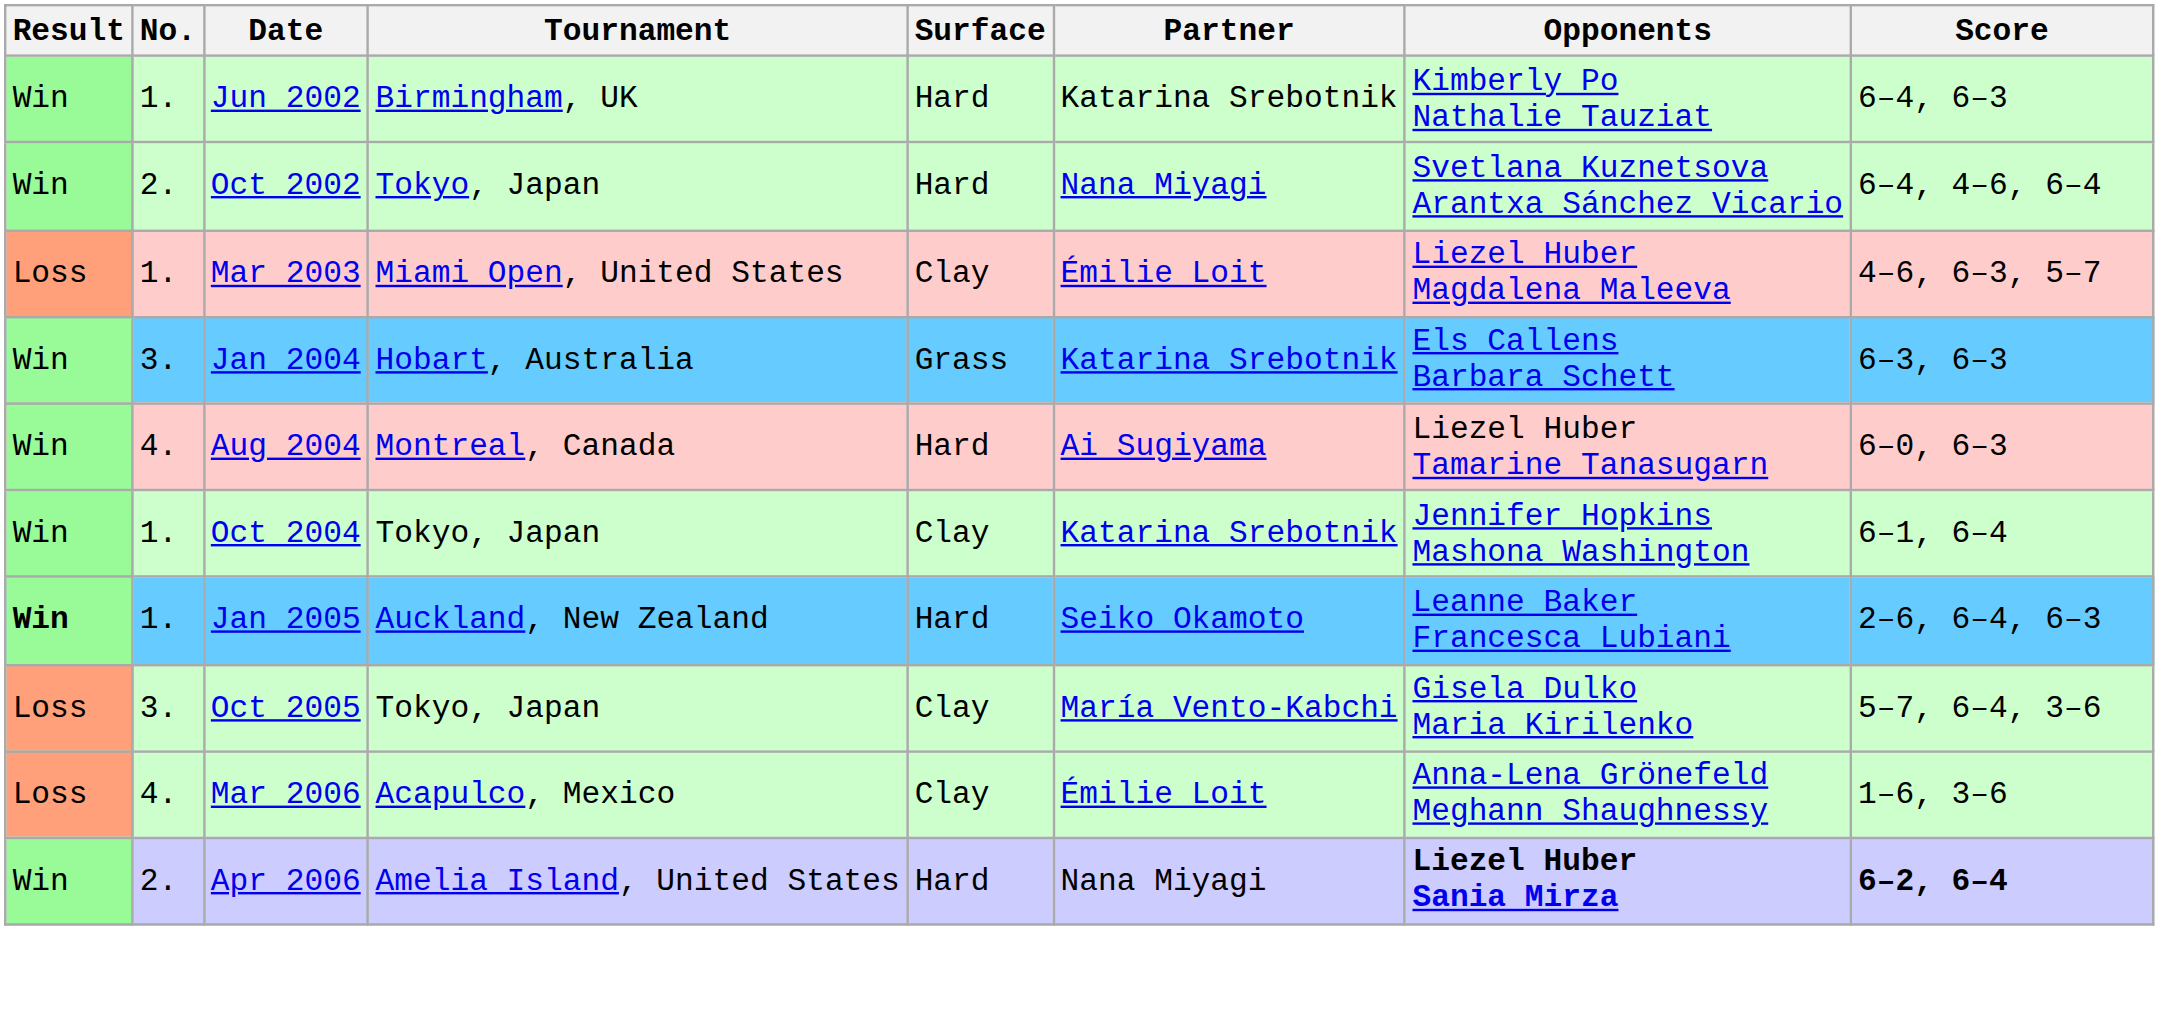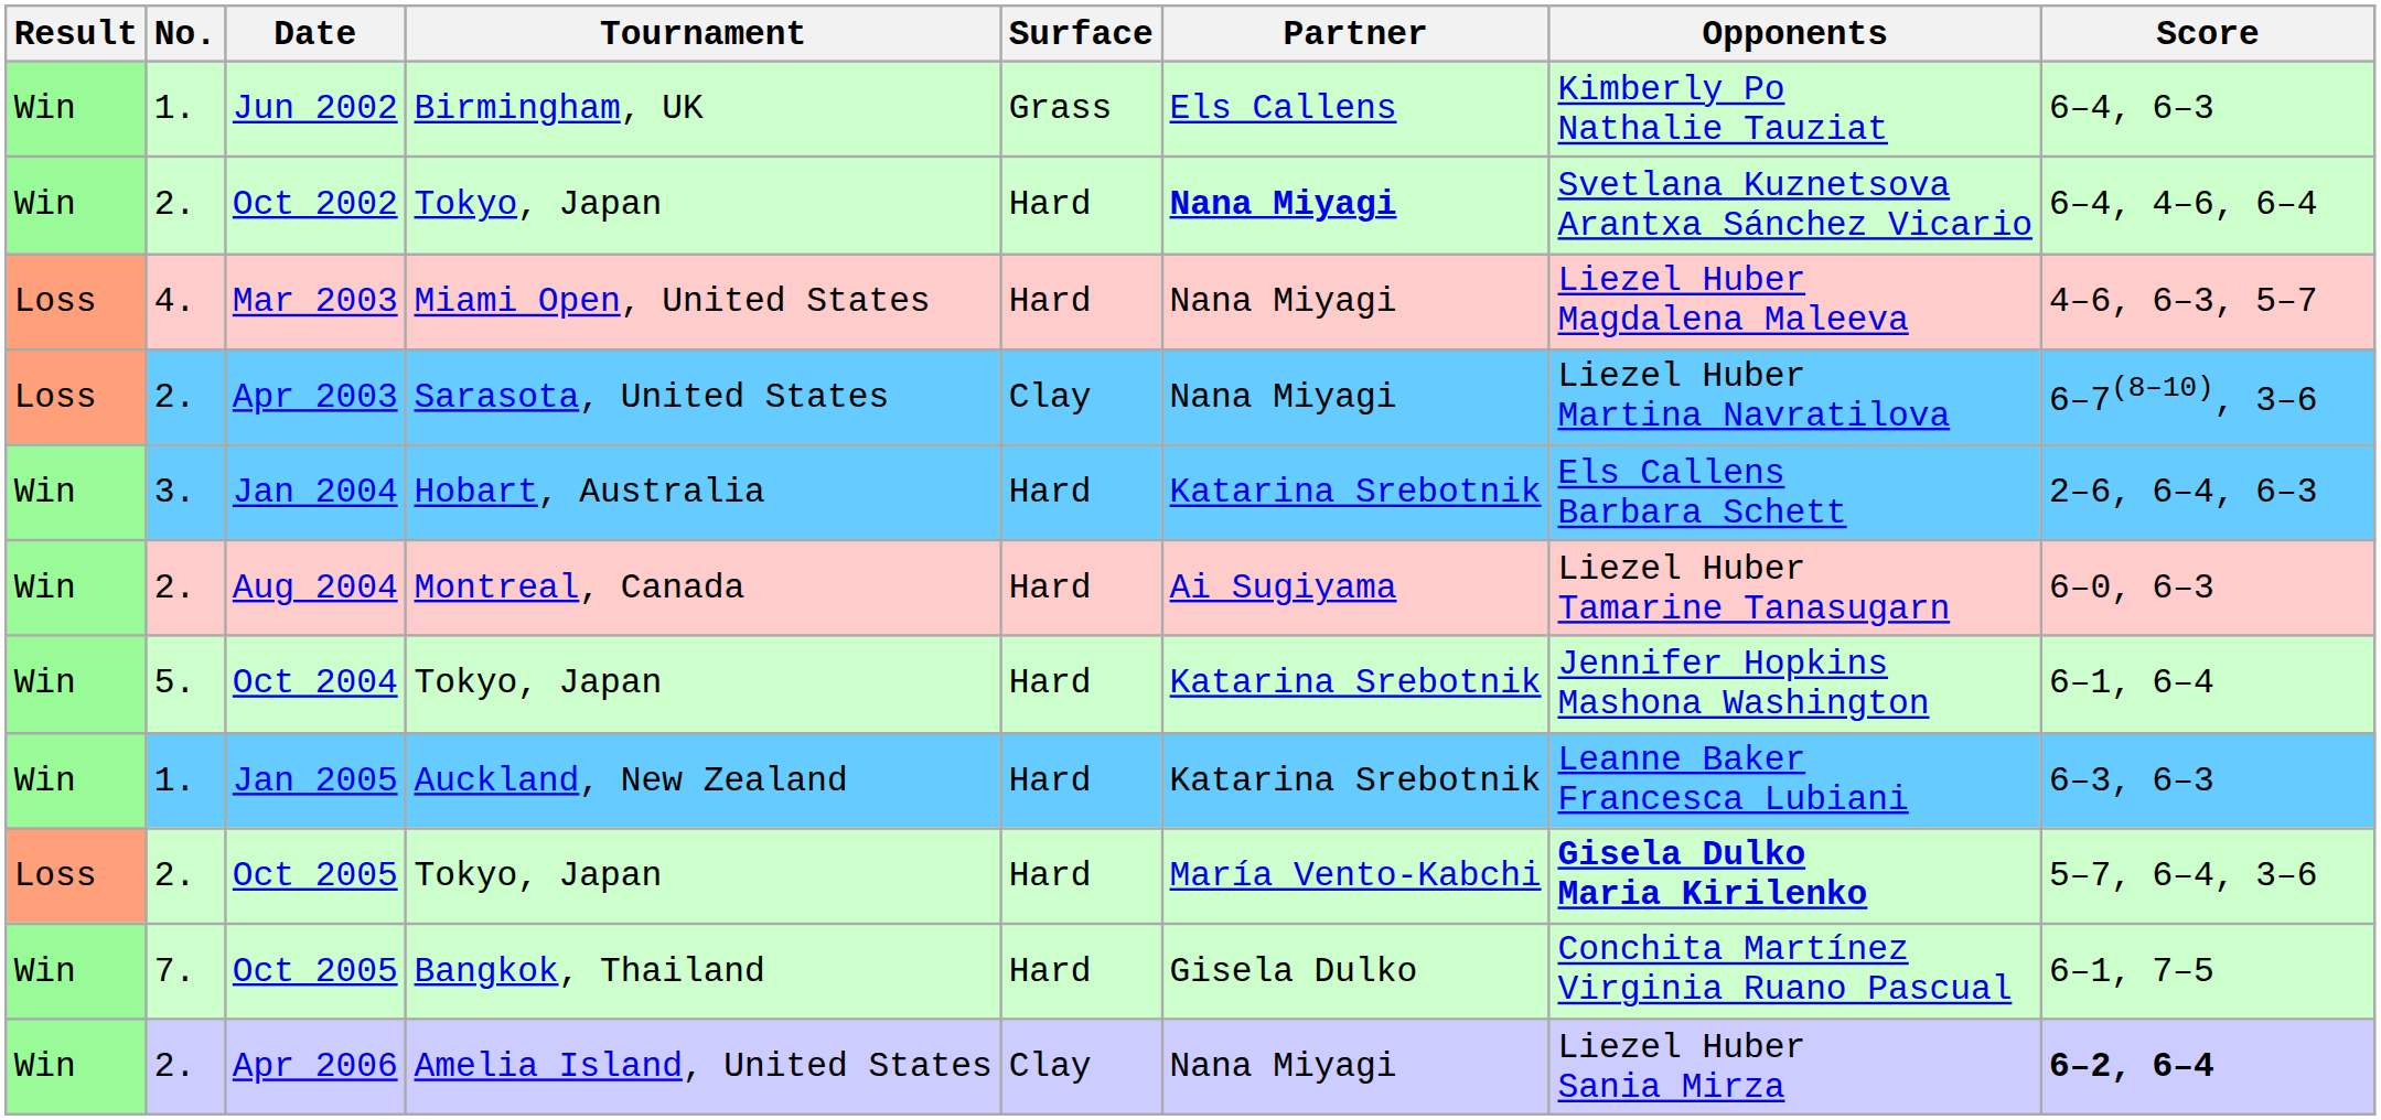 <table class="sortable wikitable">
 <tr>
 <th style="width:40px">Result</th>
 <th>No.</th>
 <th>Date</th>
 <th>Tournament</th>
 <th>Surface</th>
 <th>Partner</th>
 <th>Opponents</th>
 <th style="width:120px" class="unsortable">Score</th>
 </tr>
 <tr bgcolor="CCFFCC">
 <td style="background:#98fb98;">Win</td>
 <td>1.</td>
 <td><a href='#'>Jun 2002</a></td>
 <td><a href='#'>Birmingham</a>, UK</td>
-<td>Hard</td>
-<td> Katarina Srebotnik</td>
+<td>Grass</td>
+<td> <a href='#'>Els Callens</a></td>
 <td> <a href='#'>Kimberly Po</a> <br>  <a href='#'>Nathalie Tauziat</a></td>
 <td>6–4, 6–3</td>
 </tr>
 <tr bgcolor="CCFFCC">
 <td style="background:#98fb98;">Win</td>
 <td>2.</td>
 <td><a href='#'>Oct 2002</a></td>
 <td><a href='#'>Tokyo</a>, Japan</td>
 <td>Hard</td>
-<td> <a href='#'>Nana Miyagi</a></td>
+<td><strong> <a href='#'>Nana Miyagi</a></strong></td>
 <td> <a href='#'>Svetlana Kuznetsova</a> <br>  <a href='#'>Arantxa Sánchez Vicario</a></td>
 <td>6–4, 4–6, 6–4</td>
 </tr>
 <tr bgcolor="ffcccc">
 <td style="background:#ffa07a;">Loss</td>
-<td>1.</td>
+<td>4.</td>
 <td><a href='#'>Mar 2003</a></td>
 <td><a href='#'>Miami Open</a>, United States</td>
-<td>Clay</td>
-<td> <a href='#'>Émilie Loit</a></td>
+<td>Hard</td>
+<td> Nana Miyagi</td>
 <td> <a href='#'>Liezel Huber</a> <br>  <a href='#'>Magdalena Maleeva</a></td>
 <td>4–6, 6–3, 5–7</td>
+</tr>
+<tr bgcolor="66CCFF">
+<td style="background:#ffa07a;">Loss</td>
+<td>2.</td>
+<td><a href='#'>Apr 2003</a></td>
+<td><a href='#'>Sarasota</a>, United States</td>
+<td>Clay</td>
+<td> Nana Miyagi</td>
+<td> Liezel Huber <br>  <a href='#'>Martina Navratilova</a></td>
+<td>6–7<sup>(8–10)</sup>, 3–6</td>
 </tr>
 <tr bgcolor="66CCFF">
 <td style="background:#98fb98;">Win</td>
 <td>3.</td>
 <td><a href='#'>Jan 2004</a></td>
 <td><a href='#'>Hobart</a>, Australia</td>
-<td>Grass</td>
+<td>Hard</td>
 <td> <a href='#'>Katarina Srebotnik</a></td>
 <td> <a href='#'>Els Callens</a> <br>  <a href='#'>Barbara Schett</a></td>
-<td>6–3, 6–3</td>
+<td>2–6, 6–4, 6–3</td>
 </tr>
 <tr bgcolor="ffcccc">
 <td style="background:#98fb98;">Win</td>
-<td>4.</td>
+<td>2.</td>
 <td><a href='#'>Aug 2004</a></td>
 <td><a href='#'>Montreal</a>, Canada</td>
 <td>Hard</td>
 <td> <a href='#'>Ai Sugiyama</a></td>
 <td> Liezel Huber <br>  <a href='#'>Tamarine Tanasugarn</a></td>
 <td>6–0, 6–3</td>
 </tr>
 <tr bgcolor="CCFFCC">
 <td style="background:#98fb98;">Win</td>
-<td>1.</td>
+<td>5.</td>
 <td><a href='#'>Oct 2004</a></td>
 <td>Tokyo, Japan</td>
-<td>Clay</td>
+<td>Hard</td>
 <td> <a href='#'>Katarina Srebotnik</a></td>
 <td> <a href='#'>Jennifer Hopkins</a> <br>  <a href='#'>Mashona Washington</a></td>
 <td>6–1, 6–4</td>
 </tr>
 <tr bgcolor="66CCFF">
-<td style="background:#98fb98;"><strong>Win</strong></td>
+<td style="background:#98fb98;">Win</td>
 <td>1.</td>
 <td><a href='#'>Jan 2005</a></td>
 <td><a href='#'>Auckland</a>, New Zealand</td>
 <td>Hard</td>
-<td> <a href='#'>Seiko Okamoto</a></td>
+<td> Katarina Srebotnik</td>
 <td> <a href='#'>Leanne Baker</a> <br>  <a href='#'>Francesca Lubiani</a></td>
-<td>2–6, 6–4, 6–3</td>
+<td>6–3, 6–3</td>
 </tr>
 <tr bgcolor="CCFFCC">
 <td style="background:#ffa07a;">Loss</td>
-<td>3.</td>
+<td>2.</td>
 <td><a href='#'>Oct 2005</a></td>
 <td>Tokyo, Japan</td>
-<td>Clay</td>
+<td>Hard</td>
 <td> <a href='#'>María Vento-Kabchi</a></td>
-<td> <a href='#'>Gisela Dulko</a> <br>  <a href='#'>Maria Kirilenko</a></td>
+<td><strong> <a href='#'>Gisela Dulko</a> <br>  <a href='#'>Maria Kirilenko</a></strong></td>
 <td>5–7, 6–4, 3–6</td>
 </tr>
 <tr bgcolor="CCFFCC">
-<td style="background:#ffa07a;">Loss</td>
-<td>4.</td>
-<td><a href='#'>Mar 2006</a></td>
-<td><a href='#'>Acapulco</a>, Mexico</td>
-<td>Clay</td>
-<td> <a href='#'>Émilie Loit</a></td>
-<td> <a href='#'>Anna-Lena Grönefeld</a> <br>  <a href='#'>Meghann Shaughnessy</a></td>
-<td>1–6, 3–6</td>
+<td style="background:#98fb98;">Win</td>
+<td>7.</td>
+<td><a href='#'>Oct 2005</a></td>
+<td><a href='#'>Bangkok</a>, Thailand</td>
+<td>Hard</td>
+<td> Gisela Dulko</td>
+<td> <a href='#'>Conchita Martínez</a> <br>  <a href='#'>Virginia Ruano Pascual</a></td>
+<td>6–1, 7–5</td>
 </tr>
 <tr bgcolor="ccccff">
 <td style="background:#98fb98;">Win</td>
 <td>2.</td>
 <td><a href='#'>Apr 2006</a></td>
 <td><a href='#'>Amelia Island</a>, United States</td>
-<td>Hard</td>
+<td>Clay</td>
 <td> Nana Miyagi</td>
-<td><strong> Liezel Huber <br>  <a href='#'>Sania Mirza</a></strong></td>
+<td> Liezel Huber <br>  <a href='#'>Sania Mirza</a></td>
 <td><strong>6–2, 6–4</strong></td>
 </tr>
 </table>
